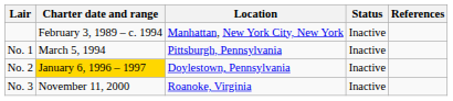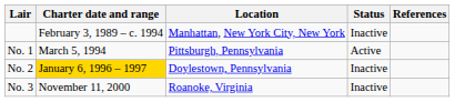 <table class="wikitable sortable">
 <tr>
 <th>Lair</th>
 <th>Charter date and range</th>
 <th>Location</th>
 <th>Status</th>
 <th>References</th>
 </tr>
 <tr>
 <td></td>
 <td>February 3, 1989 – c. 1994</td>
 <td><a href='#'>Manhattan</a>, <a href='#'>New York City, New York</a></td>
 <td>Inactive</td>
 <td></td>
 </tr>
 <tr>
 <td>No. 1</td>
 <td>March 5, 1994</td>
 <td><a href='#'>Pittsburgh, Pennsylvania</a></td>
-<td>Inactive</td>
+<td>Active</td>
 <td></td>
 </tr>
 <tr>
 <td>No. 2</td>
 <td style="background: gold;">January 6, 1996 – 1997</td>
 <td><a href='#'>Doylestown, Pennsylvania</a></td>
 <td>Inactive</td>
 <td></td>
 </tr>
 <tr>
 <td>No. 3</td>
 <td>November 11, 2000</td>
 <td><a href='#'>Roanoke, Virginia</a></td>
 <td>Inactive</td>
 <td></td>
 </tr>
 </table>
